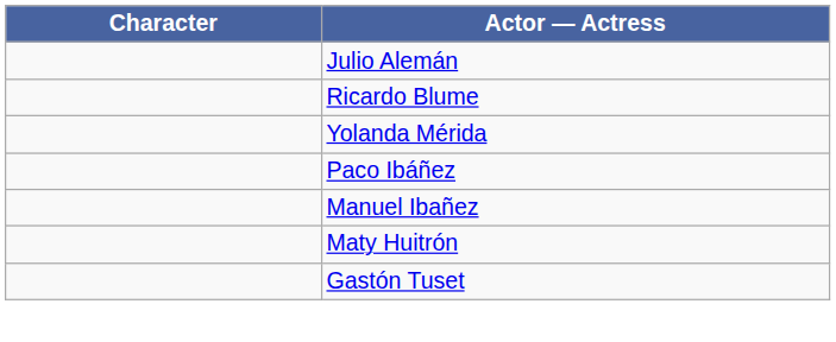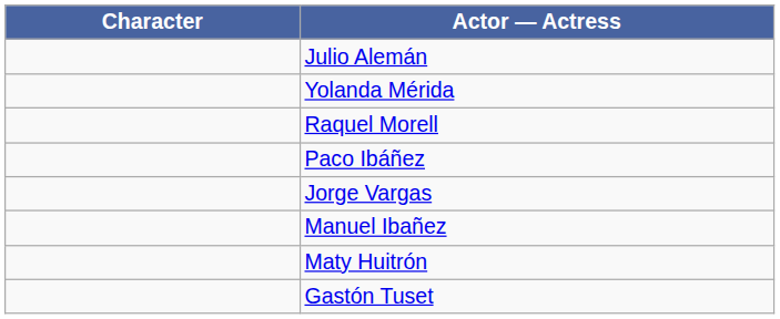 <table class="wikitable plainrowheaders" style="width:45%; margin:left;">
 <tr style="color:white">
 <th scope="col" style="background:#4863a0;">Character</th>
 <th scope="col" style="background:#4863a0;">Actor — Actress</th>
 </tr>
 <tr>
 <td></td>
 <td><a href='#'>Julio Alemán</a></td>
 </tr>
 <tr>
 <td></td>
-<td><a href='#'>Ricardo Blume</a></td>
-</tr>
-<tr>
-<td></td>
 <td><a href='#'>Yolanda Mérida</a></td>
 </tr>
 <tr>
 <td></td>
+<td><a href='#'>Raquel Morell</a></td>
+</tr>
+<tr>
+<td></td>
 <td><a href='#'>Paco Ibáñez</a></td>
+</tr>
+<tr>
+<td></td>
+<td><a href='#'>Jorge Vargas</a></td>
 </tr>
 <tr>
 <td></td>
 <td><a href='#'>Manuel Ibañez</a></td>
 </tr>
 <tr>
 <td></td>
 <td><a href='#'>Maty Huitrón</a></td>
 </tr>
 <tr>
 <td></td>
 <td><a href='#'>Gastón Tuset</a></td>
 </tr>
 </table>
